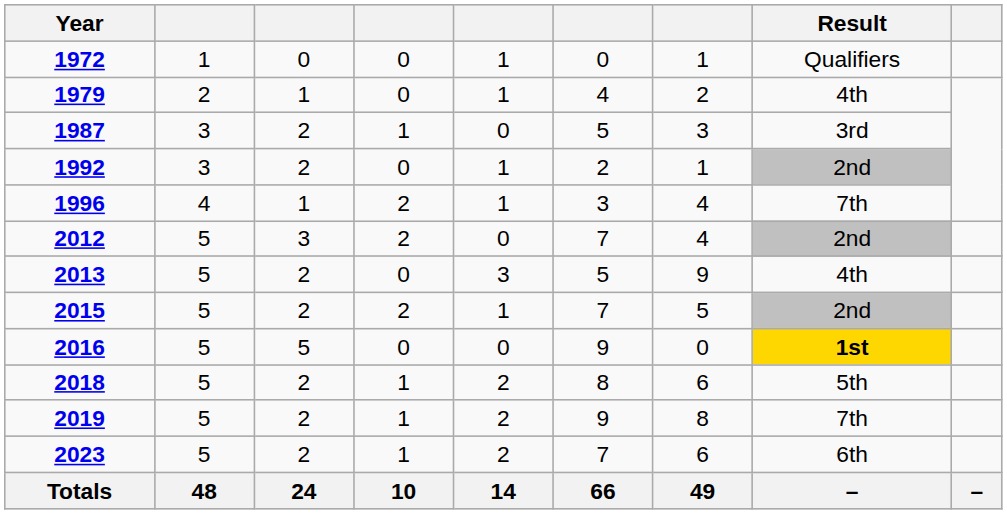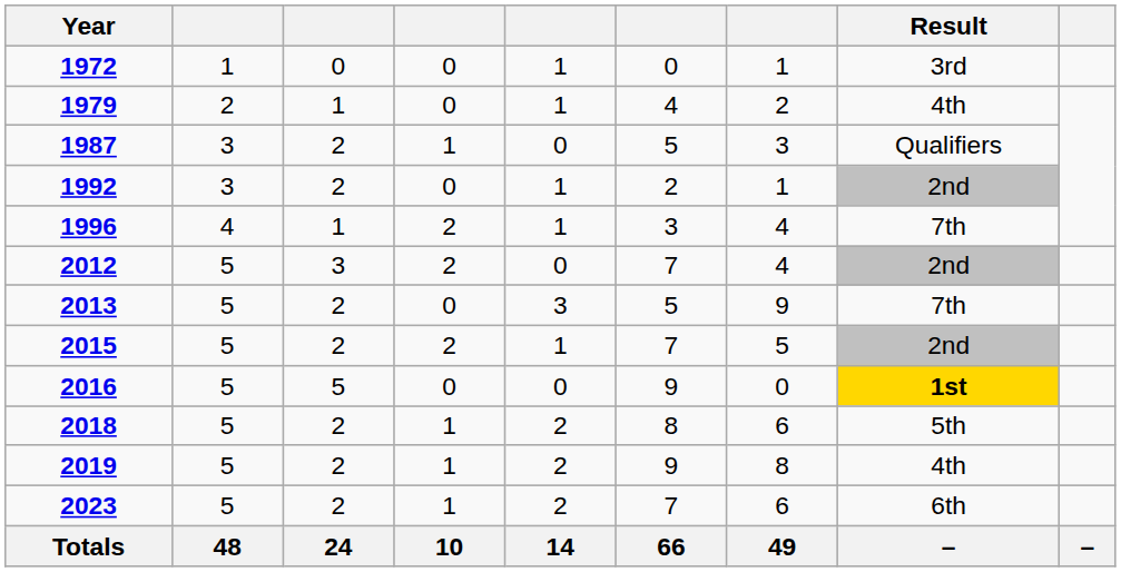 <table class="wikitable plainrowheaders sortable" width=50% style="font-size:90%; text-align:center">
 <tr>
 <th width=15%>Year</th>
 <th width=10%></th>
 <th width=10%></th>
 <th width=10%></th>
 <th width=10%></th>
 <th width=10%></th>
 <th width=10%></th>
 <th width=20%>Result</th>
 <th width=5% class=unsortable></th>
 </tr>
 <tr>
 <td data-sort-value="1972"> <strong><a href='#'>1972</a></strong></td>
 <td>1</td>
 <td>0</td>
 <td>0</td>
 <td>1</td>
 <td>0</td>
 <td>1</td>
-<td>Qualifiers</td>
+<td>3rd</td>
 <td></td>
 </tr>
 <tr>
 <td data-sort-value="1979"> <strong><a href='#'>1979</a></strong></td>
 <td>2</td>
 <td>1</td>
 <td>0</td>
 <td>1</td>
 <td>4</td>
 <td>2</td>
 <td>4th</td>
 <td rowspan=4></td>
 </tr>
 <tr>
 <td data-sort-value="1987"> <strong><a href='#'>1987</a></strong></td>
 <td>3</td>
 <td>2</td>
 <td>1</td>
 <td>0</td>
 <td>5</td>
 <td>3</td>
-<td>3rd</td>
+<td>Qualifiers</td>
 </tr>
 <tr>
 <td data-sort-value="1992"> <strong><a href='#'>1992</a></strong></td>
 <td>3</td>
 <td>2</td>
 <td>0</td>
 <td>1</td>
 <td>2</td>
 <td>1</td>
 <td bgcolor=silver>2nd</td>
 </tr>
 <tr>
 <td data-sort-value="1996"> <strong><a href='#'>1996</a></strong></td>
 <td>4</td>
 <td>1</td>
 <td>2</td>
 <td>1</td>
 <td>3</td>
 <td>4</td>
 <td>7th</td>
 </tr>
 <tr>
 <td data-sort-value="2012"> <strong><a href='#'>2012</a></strong></td>
 <td>5</td>
 <td>3</td>
 <td>2</td>
 <td>0</td>
 <td>7</td>
 <td>4</td>
 <td bgcolor=silver>2nd</td>
 <td></td>
 </tr>
 <tr>
 <td data-sort-value="2013"> <strong><a href='#'>2013</a></strong></td>
 <td>5</td>
 <td>2</td>
 <td>0</td>
 <td>3</td>
 <td>5</td>
 <td>9</td>
-<td>4th</td>
+<td>7th</td>
 <td></td>
 </tr>
 <tr>
 <td data-sort-value="2015"> <strong><a href='#'>2015</a></strong></td>
 <td>5</td>
 <td>2</td>
 <td>2</td>
 <td>1</td>
 <td>7</td>
 <td>5</td>
 <td bgcolor=silver>2nd</td>
 <td></td>
 </tr>
 <tr>
 <td data-sort-value="2016"> <strong><a href='#'>2016</a></strong></td>
 <td>5</td>
 <td>5</td>
 <td>0</td>
 <td>0</td>
 <td>9</td>
 <td>0</td>
 <td bgcolor=gold><strong>1st</strong></td>
 <td></td>
 </tr>
 <tr>
 <td data-sort-value="2018"> <strong><a href='#'>2018</a></strong></td>
 <td>5</td>
 <td>2</td>
 <td>1</td>
 <td>2</td>
 <td>8</td>
 <td>6</td>
 <td>5th</td>
 <td></td>
 </tr>
 <tr>
 <td data-sort-value="2019"> <strong><a href='#'>2019</a></strong></td>
 <td>5</td>
 <td>2</td>
 <td>1</td>
 <td>2</td>
 <td>9</td>
 <td>8</td>
-<td>7th</td>
+<td>4th</td>
 <td></td>
 </tr>
 <tr>
 <td data-sort-value="2023"> <strong><a href='#'>2023</a></strong></td>
 <td>5</td>
 <td>2</td>
 <td>1</td>
 <td>2</td>
 <td>7</td>
 <td>6</td>
 <td>6th</td>
 <td></td>
 </tr>
 <tr>
 <th><strong>Totals</strong></th>
 <th><strong>48</strong> </th>
 <th><strong>24</strong> </th>
 <th><strong>10</strong> </th>
 <th><strong>14</strong> </th>
 <th><strong>66</strong> </th>
 <th><strong>49</strong> </th>
 <th>–</th>
 <th>–</th>
 </tr>
 </table>
